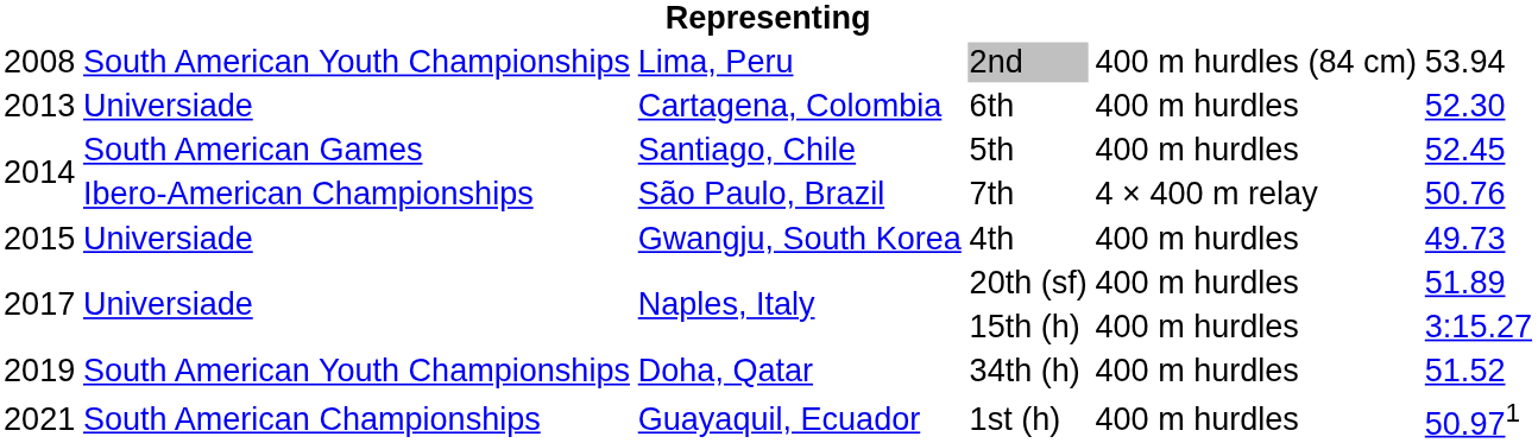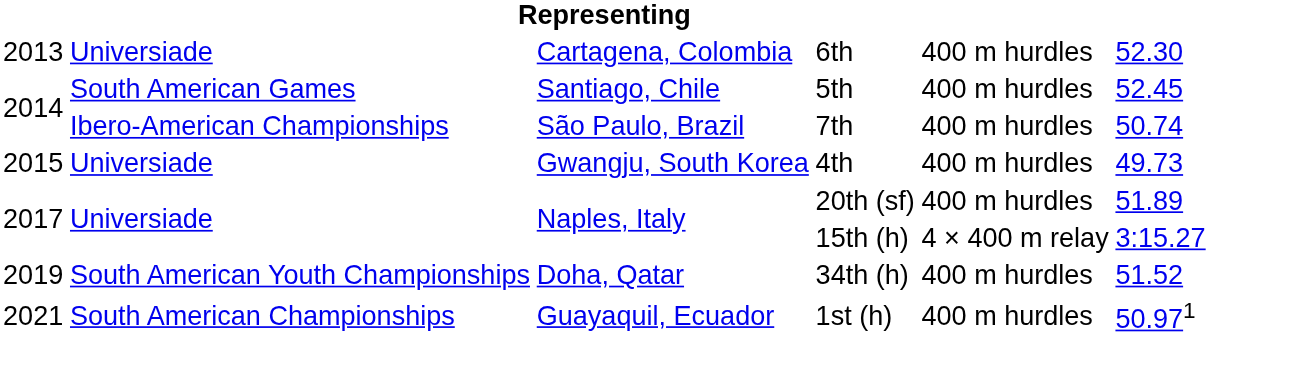 <table>
 <tr>
 <th colspan="6">Representing </th>
-</tr>
-<tr>
-<td>2008</td>
-<td><a href='#'>South American Youth Championships</a></td>
-<td><a href='#'>Lima, Peru</a></td>
-<td bgcolor=silver>2nd</td>
-<td>400 m hurdles (84 cm)</td>
-<td>53.94</td>
 </tr>
 <tr>
 <td>2013</td>
 <td><a href='#'>Universiade</a></td>
 <td><a href='#'>Cartagena, Colombia</a></td>
 <td>6th</td>
 <td>400 m hurdles</td>
 <td><a href='#'>52.30</a></td>
 </tr>
 <tr>
 <td rowspan=2>2014</td>
 <td><a href='#'>South American Games</a></td>
 <td><a href='#'>Santiago, Chile</a></td>
 <td>5th</td>
 <td>400 m hurdles</td>
 <td><a href='#'>52.45</a></td>
 </tr>
 <tr>
 <td><a href='#'>Ibero-American Championships</a></td>
 <td><a href='#'>São Paulo, Brazil</a></td>
 <td>7th</td>
-<td>4 × 400 m relay</td>
-<td><a href='#'>50.76</a></td>
+<td>400 m hurdles</td>
+<td><a href='#'>50.74</a></td>
 </tr>
 <tr>
 <td>2015</td>
 <td><a href='#'>Universiade</a></td>
 <td><a href='#'>Gwangju, South Korea</a></td>
 <td>4th</td>
 <td>400 m hurdles</td>
 <td><a href='#'>49.73</a></td>
 </tr>
 <tr>
 <td rowspan=2>2017</td>
 <td rowspan=2><a href='#'>Universiade</a></td>
 <td rowspan=2><a href='#'>Naples, Italy</a></td>
 <td>20th (sf)</td>
 <td>400 m hurdles</td>
 <td><a href='#'>51.89</a></td>
 </tr>
 <tr>
 <td>15th (h)</td>
-<td>400 m hurdles</td>
+<td>4 × 400 m relay</td>
 <td><a href='#'>3:15.27</a></td>
 </tr>
 <tr>
 <td>2019</td>
 <td><a href='#'>South American Youth Championships</a></td>
 <td><a href='#'>Doha, Qatar</a></td>
 <td>34th (h)</td>
 <td>400 m hurdles</td>
 <td><a href='#'>51.52</a></td>
 </tr>
 <tr>
 <td>2021</td>
 <td><a href='#'>South American Championships</a></td>
 <td><a href='#'>Guayaquil, Ecuador</a></td>
 <td>1st (h)</td>
 <td>400 m hurdles</td>
 <td><a href='#'>50.97</a><sup>1</sup></td>
 </tr>
 </table>
